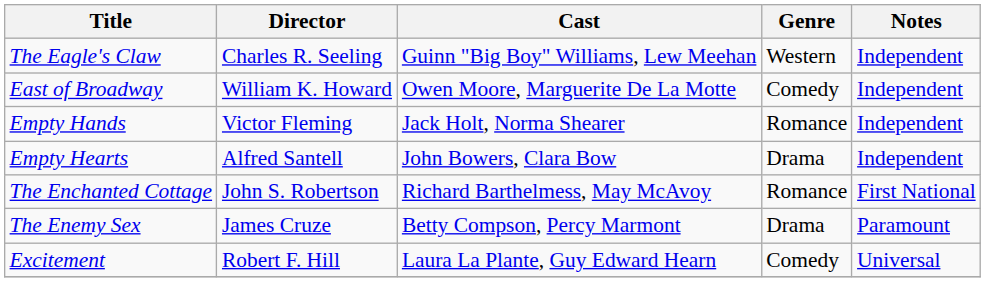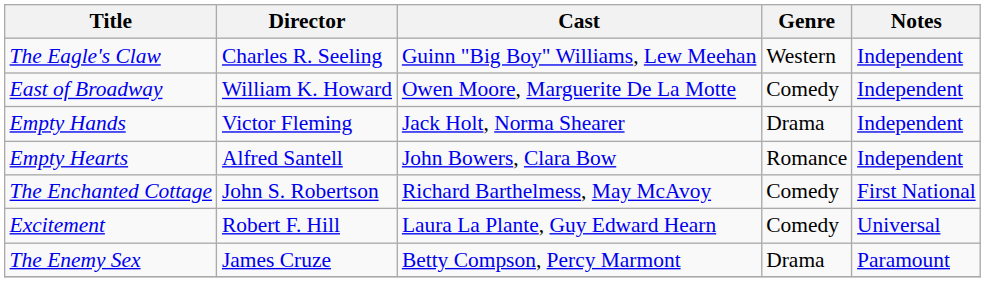 <table class="wikitable">
 <tr>
 <th>Title</th>
 <th>Director</th>
 <th>Cast</th>
 <th>Genre</th>
 <th>Notes</th>
 </tr>
 <tr>
 <td><em><a href='#'>The Eagle's Claw</a></em></td>
 <td><a href='#'>Charles R. Seeling</a></td>
 <td><a href='#'>Guinn "Big Boy" Williams</a>, <a href='#'>Lew Meehan</a></td>
 <td>Western</td>
 <td><a href='#'>Independent</a></td>
 </tr>
 <tr>
 <td><em><a href='#'>East of Broadway</a></em></td>
 <td><a href='#'>William K. Howard</a></td>
 <td><a href='#'>Owen Moore</a>, <a href='#'>Marguerite De La Motte</a></td>
 <td>Comedy</td>
 <td><a href='#'>Independent</a></td>
 </tr>
 <tr>
 <td><em><a href='#'>Empty Hands</a></em></td>
 <td><a href='#'>Victor Fleming</a></td>
 <td><a href='#'>Jack Holt</a>, <a href='#'>Norma Shearer</a></td>
-<td>Romance</td>
+<td>Drama</td>
 <td><a href='#'>Independent</a></td>
 </tr>
 <tr>
 <td><em><a href='#'>Empty Hearts</a></em></td>
 <td><a href='#'>Alfred Santell</a></td>
 <td><a href='#'>John Bowers</a>, <a href='#'>Clara Bow</a></td>
-<td>Drama</td>
+<td>Romance</td>
 <td><a href='#'>Independent</a></td>
 </tr>
 <tr>
 <td><em><a href='#'>The Enchanted Cottage</a></em></td>
 <td><a href='#'>John S. Robertson</a></td>
 <td><a href='#'>Richard Barthelmess</a>, <a href='#'>May McAvoy</a></td>
-<td>Romance</td>
+<td>Comedy</td>
 <td><a href='#'>First National</a></td>
+</tr>
+<tr>
+<td><em><a href='#'>Excitement</a></em></td>
+<td><a href='#'>Robert F. Hill</a></td>
+<td><a href='#'>Laura La Plante</a>, <a href='#'>Guy Edward Hearn</a></td>
+<td>Comedy</td>
+<td><a href='#'>Universal</a></td>
 </tr>
 <tr>
 <td><em><a href='#'>The Enemy Sex</a></em></td>
 <td><a href='#'>James Cruze</a></td>
 <td><a href='#'>Betty Compson</a>, <a href='#'>Percy Marmont</a></td>
 <td>Drama</td>
 <td><a href='#'>Paramount</a></td>
 </tr>
 <tr>
-<td><em><a href='#'>Excitement</a></em></td>
-<td><a href='#'>Robert F. Hill</a></td>
-<td><a href='#'>Laura La Plante</a>, <a href='#'>Guy Edward Hearn</a></td>
-<td>Comedy</td>
-<td><a href='#'>Universal</a></td>
-</tr>
-<tr>
 </tr>
 </table>
